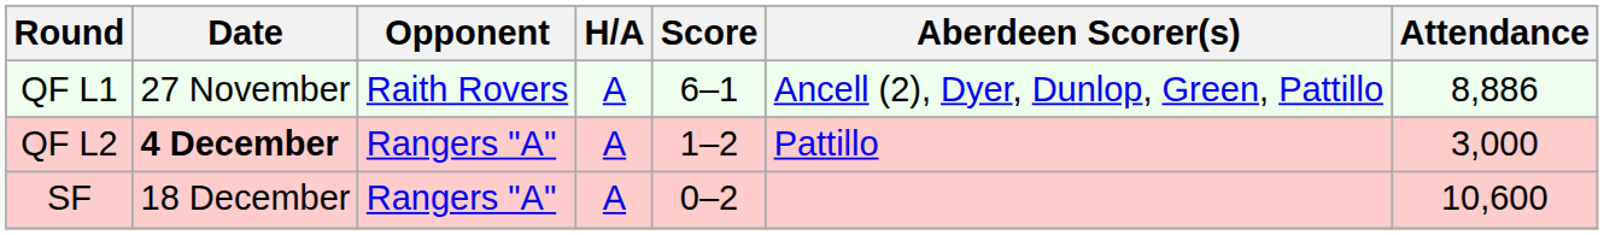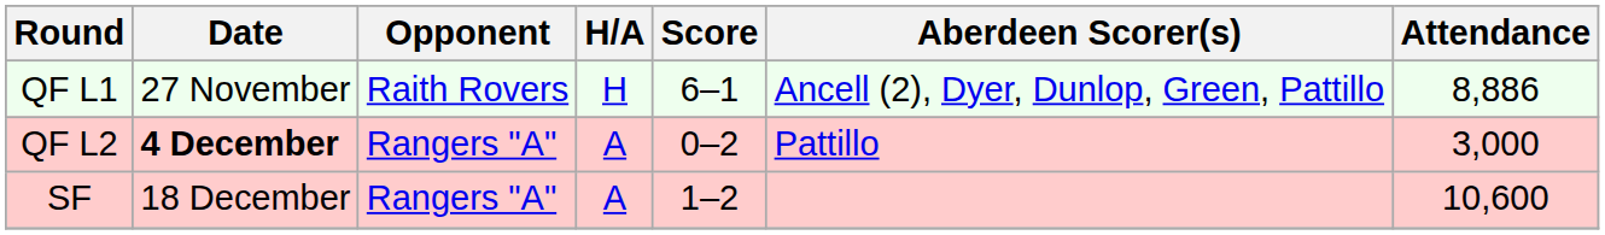 <table class="wikitable" style="text-align:center">
 <tr>
 <th>Round</th>
 <th>Date</th>
 <th>Opponent</th>
 <th>H/A</th>
 <th>Score</th>
 <th>Aberdeen Scorer(s)</th>
 <th>Attendance</th>
 </tr>
 <tr bgcolor=#EEFFEE>
 <td>QF L1</td>
 <td align=left>27 November</td>
 <td align=left><a href='#'>Raith Rovers</a></td>
-<td><a href='#'>A</a></td>
+<td><a href='#'>H</a></td>
 <td>6–1</td>
 <td align=left><a href='#'>Ancell</a> (2), <a href='#'>Dyer</a>, <a href='#'>Dunlop</a>, <a href='#'>Green</a>, <a href='#'>Pattillo</a></td>
 <td>8,886</td>
 </tr>
 <tr bgcolor=#FFCCCC>
 <td>QF L2</td>
 <td align=left><strong>4 December</strong></td>
 <td align=left><a href='#'>Rangers "A"</a></td>
 <td><a href='#'>A</a></td>
-<td>1–2</td>
+<td>0–2</td>
 <td align=left><a href='#'>Pattillo</a></td>
 <td>3,000</td>
 </tr>
 <tr bgcolor=#FFCCCC>
 <td>SF</td>
 <td align=left>18 December</td>
 <td align=left><a href='#'>Rangers "A"</a></td>
 <td><a href='#'>A</a></td>
-<td>0–2</td>
+<td>1–2</td>
 <td align=left></td>
 <td>10,600</td>
 </tr>
 <tr>
 </tr>
 </table>
